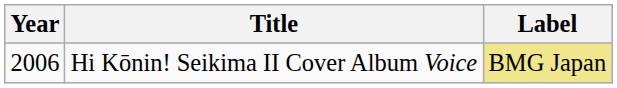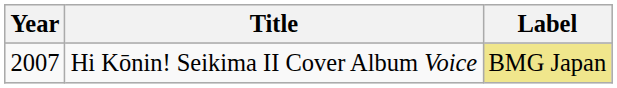 <table class="wikitable">
 <tr>
 <th>Year</th>
 <th>Title</th>
 <th>Label</th>
 </tr>
 <tr>
-<td>2006</td>
+<td>2007</td>
 <td>Hi Kōnin! Seikima II Cover Album <em>Voice</em></td>
 <td style="background: khaki;">BMG Japan</td>
 </tr>
 </table>
